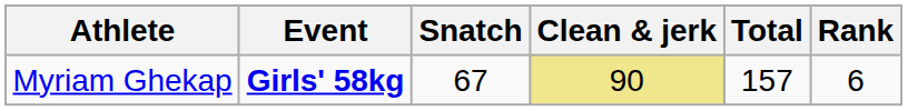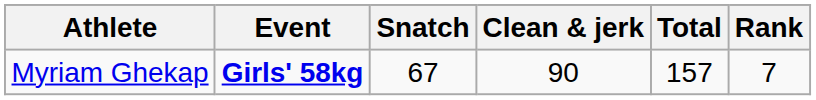 <table class="wikitable" style="font-size:90%">
 <tr>
 <th>Athlete</th>
 <th>Event</th>
 <th>Snatch</th>
 <th>Clean & jerk</th>
 <th>Total</th>
 <th>Rank</th>
 </tr>
 <tr>
 <td><a href='#'>Myriam Ghekap</a></td>
 <td><strong><a href='#'>Girls' 58kg</a></strong></td>
 <td align=center>67</td>
-<td align=center style="background: khaki;">90</td>
+<td align=center>90</td>
 <td align=center>157</td>
-<td align=center>6</td>
+<td align=center>7</td>
 </tr>
 </table>
